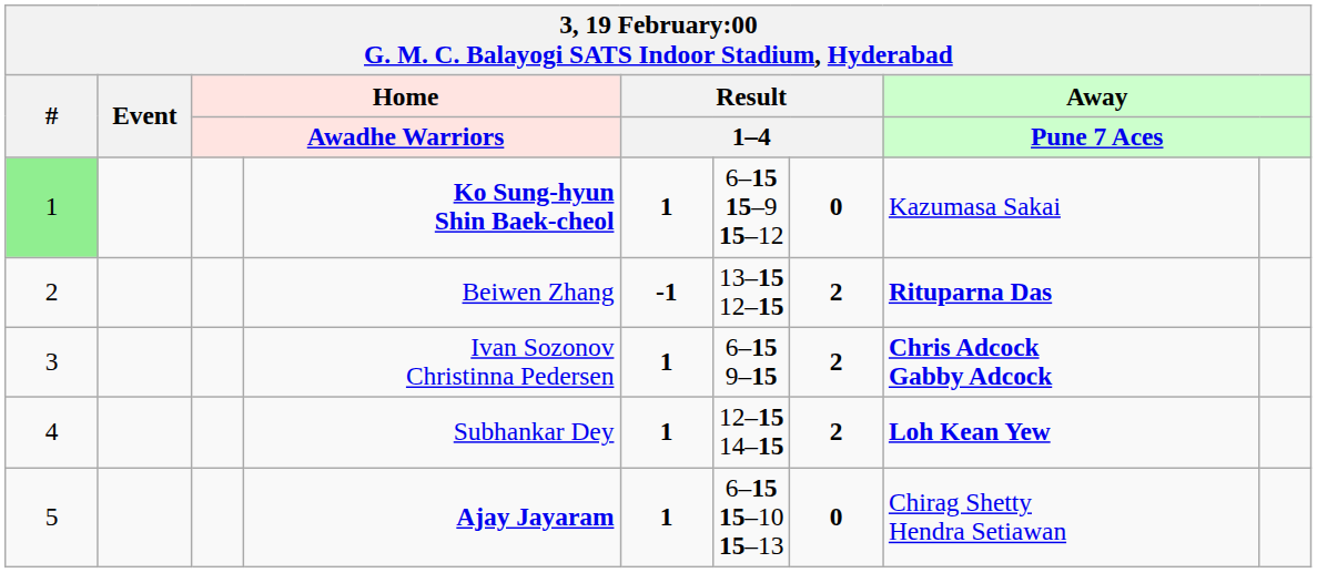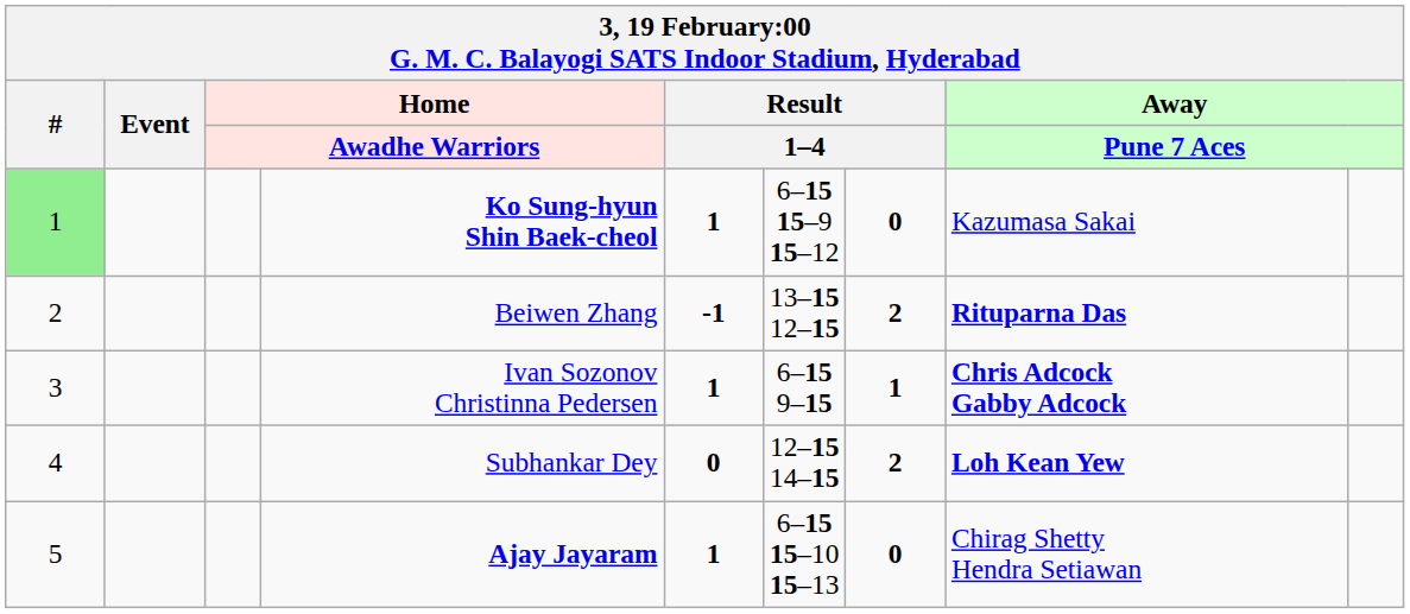 <table class="wikitable">
 <tr>
 <th colspan="9">3, 19 February:00<br><a href='#'>G. M. C. Balayogi SATS Indoor Stadium</a>, <a href='#'>Hyderabad</a></th>
 </tr>
 <tr>
 <th rowspan="2" width="50">#</th>
 <th rowspan="2" width="50">Event</th>
 <th colspan="2" width="250" style="background-color:#ffe4e1">Home</th>
 <th colspan="3" width="150">Result</th>
 <th colspan="2" width="250" style="background-color:#ccffcc">Away</th>
 </tr>
 <tr>
 <th colspan="2" style="background-color:#ffe4e1"><a href='#'>Awadhe Warriors</a></th>
 <th colspan="3">1–4</th>
 <th colspan="2" style="background-color:#ccffcc"><a href='#'>Pune 7 Aces</a></th>
 </tr>
 <tr>
 <td align="center" style="background: lightgreen;">1</td>
 <td align="center"></td>
 <td align="center" width="25"></td>
 <td align="right" width="225"><strong><a href='#'>Ko Sung-hyun</a> </strong><br><strong><a href='#'>Shin Baek-cheol</a> </strong></td>
 <td align="center" width="50"><strong>1</strong></td>
 <td align="center">6–<strong>15</strong><br><strong>15</strong>–9<br><strong>15</strong>–12</td>
 <td align="center" width="50"><strong>0</strong></td>
 <td align="left"> <a href='#'>Kazumasa Sakai</a></td>
 <td align="center" width="25"></td>
 </tr>
 <tr>
 <td align="center">2</td>
 <td align="center"></td>
 <td align="center"></td>
 <td align="right"><a href='#'>Beiwen Zhang</a> </td>
 <td align="center"><strong>-1</strong></td>
 <td align="center">13–<strong>15</strong><br>12–<strong>15</strong></td>
 <td align="center"><strong>2</strong></td>
 <td align="left"><strong> <a href='#'>Rituparna Das</a></strong></td>
 <td align="center"></td>
 </tr>
 <tr>
 <td align="center">3</td>
 <td align="center"></td>
 <td align="center"></td>
 <td align="right"><a href='#'>Ivan Sozonov</a> <br><a href='#'>Christinna Pedersen</a> </td>
 <td align="center"><strong>1</strong></td>
 <td align="center">6–<strong>15</strong><br>9–<strong>15</strong></td>
-<td align="center"><strong>2</strong></td>
+<td align="center"><strong>1</strong></td>
 <td align="left"><strong> <a href='#'>Chris Adcock</a><br> <a href='#'>Gabby Adcock</a></strong></td>
 <td align="center"></td>
 </tr>
 <tr>
 <td align="center">4</td>
 <td align="center"></td>
 <td align="center"></td>
 <td align="right"><a href='#'>Subhankar Dey</a> </td>
-<td align="center"><strong>1</strong></td>
+<td align="center"><strong>0</strong></td>
 <td align="center">12–<strong>15</strong><br>14–<strong>15</strong></td>
 <td align="center"><strong>2</strong></td>
 <td align="left"><strong> <a href='#'>Loh Kean Yew</a></strong></td>
 <td align="center"></td>
 </tr>
 <tr>
 <td align="center">5</td>
 <td align="center"></td>
 <td align="center"></td>
 <td align="right"><strong><a href='#'>Ajay Jayaram</a> </strong></td>
 <td align="center"><strong>1</strong></td>
 <td align="center">6–<strong>15</strong><br><strong>15</strong>–10<br><strong>15</strong>–13</td>
 <td align="center"><strong>0</strong></td>
 <td align="left" width="225"> <a href='#'>Chirag Shetty</a><br> <a href='#'>Hendra Setiawan</a></td>
 <td align="center"></td>
 </tr>
 </table>
